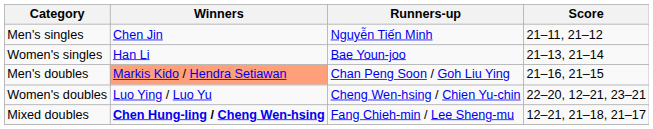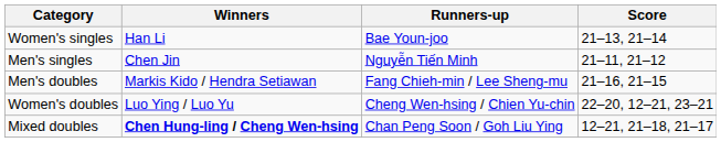 <table class=wikitable style="white-space:nowrap;">
 <tr>
 <th>Category</th>
 <th>Winners</th>
 <th>Runners-up</th>
 <th>Score</th>
 </tr>
 <tr>
+<td>Women's singles</td>
+<td> <a href='#'>Han Li</a></td>
+<td> <a href='#'>Bae Youn-joo</a></td>
+<td>21–13, 21–14</td>
+</tr>
+<tr>
 <td>Men's singles</td>
 <td> <a href='#'>Chen Jin</a></td>
 <td> <a href='#'>Nguyễn Tiến Minh</a></td>
 <td>21–11, 21–12</td>
 </tr>
 <tr>
-<td>Women's singles</td>
-<td> <a href='#'>Han Li</a></td>
-<td> <a href='#'>Bae Youn-joo</a></td>
-<td>21–13, 21–14</td>
-</tr>
-<tr>
 <td>Men's doubles</td>
-<td style="background: lightsalmon;"> <a href='#'>Markis Kido</a> / <a href='#'>Hendra Setiawan</a></td>
-<td> <a href='#'>Chan Peng Soon</a> / <a href='#'>Goh Liu Ying</a></td>
+<td> <a href='#'>Markis Kido</a> / <a href='#'>Hendra Setiawan</a></td>
+<td> <a href='#'>Fang Chieh-min</a> / <a href='#'>Lee Sheng-mu</a></td>
 <td>21–16, 21–15</td>
 </tr>
 <tr>
 <td>Women's doubles</td>
 <td> <a href='#'>Luo Ying</a> / <a href='#'>Luo Yu</a></td>
 <td> <a href='#'>Cheng Wen-hsing</a> / <a href='#'>Chien Yu-chin</a></td>
 <td>22–20, 12–21, 23–21</td>
 </tr>
 <tr>
 <td>Mixed doubles</td>
 <td><strong> <a href='#'>Chen Hung-ling</a> / <a href='#'>Cheng Wen-hsing</a></strong></td>
-<td> <a href='#'>Fang Chieh-min</a> / <a href='#'>Lee Sheng-mu</a></td>
+<td> <a href='#'>Chan Peng Soon</a> / <a href='#'>Goh Liu Ying</a></td>
 <td>12–21, 21–18, 21–17</td>
 </tr>
 </table>
